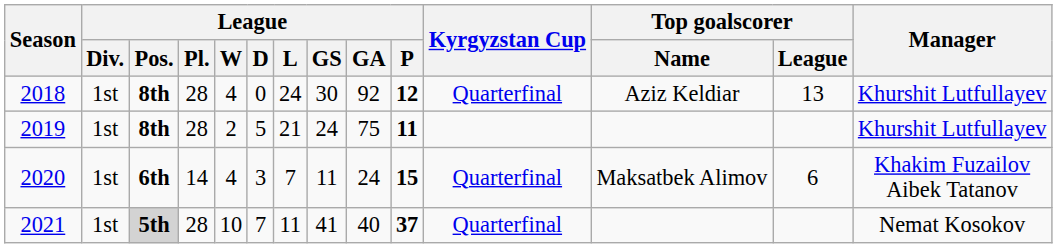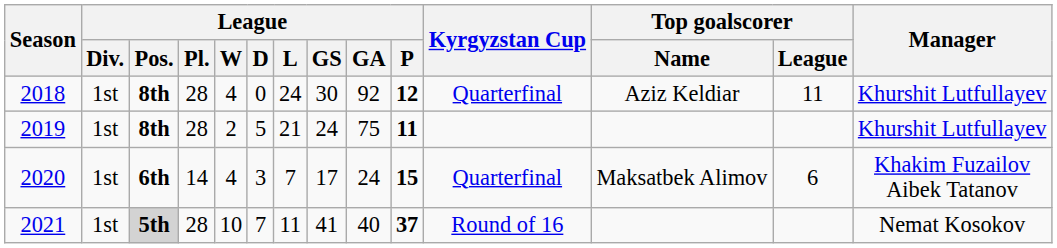 <table class="wikitable">
 <tr style="background:#efefef;">
 <th rowspan="2">Season</th>
 <th colspan="9">League</th>
 <th rowspan="2"><a href='#'>Kyrgyzstan Cup</a></th>
 <th colspan="2">Top goalscorer</th>
 <th rowspan="2">Manager</th>
 </tr>
 <tr>
 <th>Div.</th>
 <th>Pos.</th>
 <th>Pl.</th>
 <th>W</th>
 <th>D</th>
 <th>L</th>
 <th>GS</th>
 <th>GA</th>
 <th>P</th>
 <th>Name</th>
 <th>League</th>
 </tr>
 <tr>
 <td align=center><a href='#'>2018</a></td>
 <td align=center>1st</td>
 <td align=center><strong>8th</strong></td>
 <td align=center>28</td>
 <td align=center>4</td>
 <td align=center>0</td>
 <td align=center>24</td>
 <td align=center>30</td>
 <td align=center>92</td>
 <td align=center><strong>12</strong></td>
 <td align=center><a href='#'>Quarterfinal</a></td>
 <td align=center>Aziz Keldiar</td>
-<td align=center>13</td>
+<td align=center>11</td>
 <td align=center><a href='#'>Khurshit Lutfullayev</a></td>
 </tr>
 <tr>
 <td align=center><a href='#'>2019</a></td>
 <td align=center>1st</td>
 <td align=center><strong>8th</strong></td>
 <td align=center>28</td>
 <td align=center>2</td>
 <td align=center>5</td>
 <td align=center>21</td>
 <td align=center>24</td>
 <td align=center>75</td>
 <td align=center><strong>11</strong></td>
 <td align=center><a href='#'></a></td>
 <td align=center></td>
 <td align=center></td>
 <td align=center><a href='#'>Khurshit Lutfullayev</a></td>
 </tr>
 <tr>
 <td align=center><a href='#'>2020</a></td>
 <td align=center>1st</td>
 <td align=center><strong>6th</strong></td>
 <td align=center>14</td>
 <td align=center>4</td>
 <td align=center>3</td>
 <td align=center>7</td>
-<td align=center>11</td>
+<td align=center>17</td>
 <td align=center>24</td>
 <td align=center><strong>15</strong></td>
 <td align=center><a href='#'>Quarterfinal</a></td>
 <td align=center>Maksatbek Alimov</td>
 <td align=center>6</td>
 <td align=center><a href='#'>Khakim Fuzailov</a> <br> Aibek Tatanov</td>
 </tr>
 <tr>
 <td align=center><a href='#'>2021</a></td>
 <td align=center>1st</td>
 <td align=center style="background: lightgrey;"><strong>5th</strong></td>
 <td align=center>28</td>
 <td align=center>10</td>
 <td align=center>7</td>
 <td align=center>11</td>
 <td align=center>41</td>
 <td align=center>40</td>
 <td align=center><strong>37</strong></td>
-<td align=center><a href='#'>Quarterfinal</a></td>
+<td align=center><a href='#'>Round of 16</a></td>
 <td align=center></td>
 <td align=center></td>
 <td align=center>Nemat Kosokov</td>
 </tr>
 </table>
